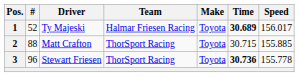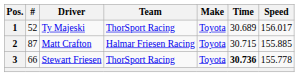 <table class="wikitable" style="font-size:95%">
 <tr>
 <th>Pos.</th>
 <th>#</th>
 <th>Driver</th>
 <th>Team</th>
 <th>Make</th>
 <th>Time</th>
 <th>Speed</th>
 </tr>
 <tr>
 <th>1</th>
 <td>52</td>
 <td><a href='#'>Ty Majeski</a></td>
-<td><a href='#'>Halmar Friesen Racing</a></td>
+<td><a href='#'>ThorSport Racing</a></td>
 <td><a href='#'>Toyota</a></td>
-<td><strong>30.689</strong></td>
+<td>30.689</td>
 <td>156.017</td>
 </tr>
 <tr>
 <th>2</th>
-<td>88</td>
+<td>87</td>
 <td><a href='#'>Matt Crafton</a></td>
-<td><a href='#'>ThorSport Racing</a></td>
+<td><a href='#'>Halmar Friesen Racing</a></td>
 <td><a href='#'>Toyota</a></td>
 <td>30.715</td>
 <td>155.885</td>
 </tr>
 <tr>
 <th>3</th>
-<td>96</td>
+<td>66</td>
 <td><a href='#'>Stewart Friesen</a></td>
 <td><a href='#'>ThorSport Racing</a></td>
 <td><a href='#'>Toyota</a></td>
 <td><strong>30.736</strong></td>
 <td>155.778</td>
 </tr>
 <tr>
 <th colspan="7"></th>
 </tr>
 </table>
